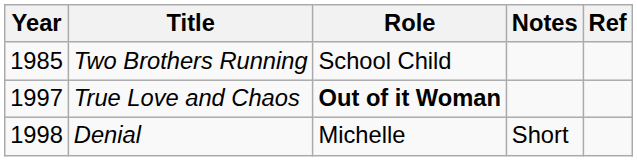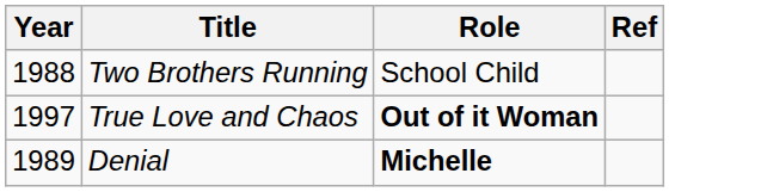 <table class="wikitable sortable">
 <tr>
 <th>Year</th>
 <th>Title</th>
 <th>Role</th>
-<th>Notes</th>
 <th>Ref</th>
 </tr>
 <tr>
-<td>1985</td>
+<td>1988</td>
 <td><em>Two Brothers Running</em></td>
 <td>School Child</td>
-<td></td>
 <td></td>
 </tr>
 <tr>
 <td>1997</td>
 <td><em>True Love and Chaos</em></td>
 <td><strong>Out of it Woman</strong></td>
 <td></td>
-<td></td>
 </tr>
 <tr>
-<td>1998</td>
+<td>1989</td>
 <td><em>Denial</em></td>
-<td>Michelle</td>
-<td>Short</td>
+<td><strong>Michelle</strong></td>
 <td></td>
 </tr>
 </table>
